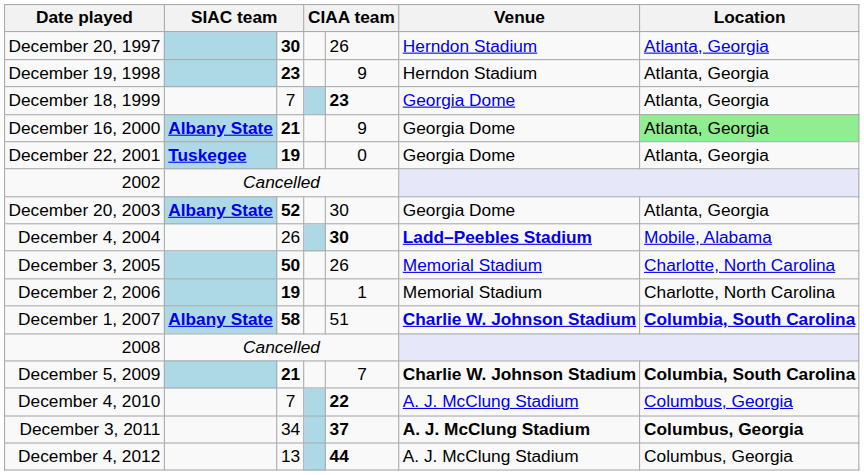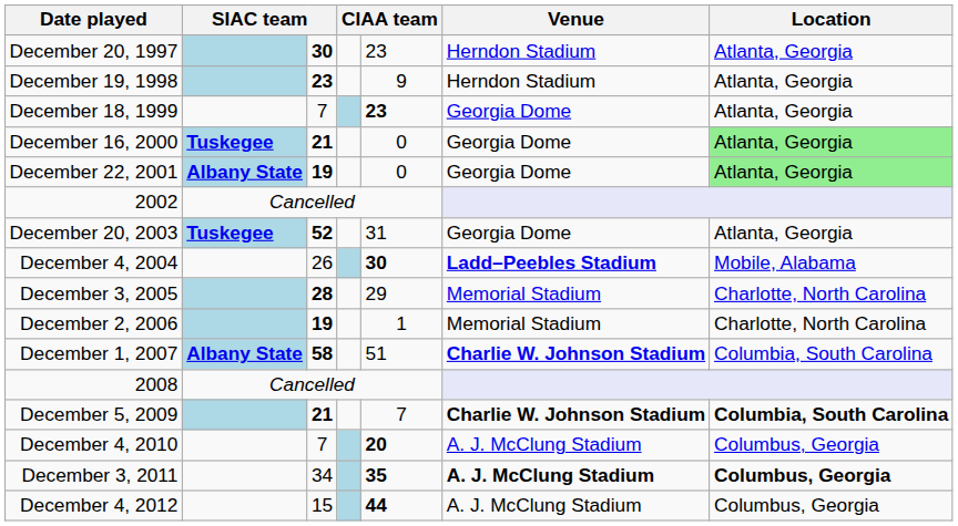 <table class="wikitable">
 <tr>
 <th>Date played</th>
 <th colspan="2">SIAC team</th>
 <th colspan="2">CIAA team</th>
 <th>Venue</th>
 <th>Location</th>
 </tr>
 <tr>
 <td>December 20, 1997</td>
 <td bgcolor=lightblue><strong></strong></td>
 <td><strong>30</strong></td>
 <td></td>
-<td>26</td>
+<td>23</td>
 <td><a href='#'>Herndon Stadium</a></td>
 <td><a href='#'>Atlanta, Georgia</a></td>
 </tr>
 <tr>
 <td>December 19, 1998</td>
 <td bgcolor=lightblue><strong></strong></td>
 <td><strong>23</strong></td>
 <td></td>
 <td align=center>9</td>
 <td>Herndon Stadium</td>
 <td>Atlanta, Georgia</td>
 </tr>
 <tr>
 <td>December 18, 1999</td>
 <td></td>
 <td align=center>7</td>
 <td bgcolor=lightblue><strong></strong></td>
 <td><strong>23</strong></td>
 <td><a href='#'>Georgia Dome</a></td>
 <td>Atlanta, Georgia</td>
 </tr>
 <tr>
 <td>December 16, 2000</td>
-<td bgcolor=lightblue><strong><a href='#'>Albany State</a></strong></td>
+<td bgcolor=lightblue><strong><a href='#'>Tuskegee</a></strong></td>
 <td><strong>21</strong></td>
 <td></td>
-<td align=center>9</td>
+<td align=center>0</td>
 <td>Georgia Dome</td>
 <td style="background: lightgreen;">Atlanta, Georgia</td>
 </tr>
 <tr>
 <td>December 22, 2001</td>
-<td bgcolor=lightblue><strong><a href='#'>Tuskegee</a></strong></td>
+<td bgcolor=lightblue><strong><a href='#'>Albany State</a></strong></td>
 <td><strong>19</strong></td>
 <td></td>
 <td align=center>0</td>
 <td>Georgia Dome</td>
-<td>Atlanta, Georgia</td>
+<td style="background: lightgreen;">Atlanta, Georgia</td>
 </tr>
 <tr>
 <td align=right>2002</td>
 <td colspan=4 style="text-align:center;"><em>Cancelled</em></td>
 <td colspan=4 style="background:#E6E8FA;"></td>
 </tr>
 <tr>
 <td>December 20, 2003</td>
-<td bgcolor=lightblue><strong><a href='#'>Albany State</a></strong></td>
+<td bgcolor=lightblue><strong><a href='#'>Tuskegee</a></strong></td>
 <td><strong>52</strong></td>
 <td></td>
-<td>30</td>
+<td>31</td>
 <td>Georgia Dome</td>
 <td>Atlanta, Georgia</td>
 </tr>
 <tr>
 <td align=right>December 4, 2004</td>
 <td></td>
 <td>26</td>
 <td bgcolor=lightblue><strong></strong></td>
 <td><strong>30</strong></td>
 <td><strong><a href='#'>Ladd–Peebles Stadium</a></strong></td>
 <td><a href='#'>Mobile, Alabama</a></td>
 </tr>
 <tr>
 <td align=right>December 3, 2005</td>
 <td bgcolor=lightblue><strong></strong></td>
-<td><strong>50</strong></td>
+<td><strong>28</strong></td>
 <td></td>
-<td>26</td>
+<td>29</td>
 <td><a href='#'>Memorial Stadium</a></td>
 <td><a href='#'>Charlotte, North Carolina</a></td>
 </tr>
 <tr>
 <td align=right>December 2, 2006</td>
 <td bgcolor=lightblue><strong></strong></td>
 <td><strong>19</strong></td>
 <td></td>
 <td align=center>1</td>
 <td>Memorial Stadium</td>
 <td>Charlotte, North Carolina</td>
 </tr>
 <tr>
 <td align=right>December 1, 2007</td>
 <td bgcolor=lightblue><strong><a href='#'>Albany State</a></strong></td>
 <td><strong>58</strong></td>
 <td></td>
 <td>51</td>
 <td><strong><a href='#'>Charlie W. Johnson Stadium</a></strong></td>
-<td><strong><a href='#'>Columbia, South Carolina</a></strong></td>
+<td><a href='#'>Columbia, South Carolina</a></td>
 </tr>
 <tr>
 <td align=right>2008</td>
 <td colspan=4 style="text-align:center;"><em>Cancelled</em></td>
 <td colspan=4 style="background:#E6E8FA;"></td>
 </tr>
 <tr>
 <td align=right>December 5, 2009</td>
 <td bgcolor=lightblue><strong></strong></td>
 <td><strong>21</strong></td>
 <td></td>
 <td align=center>7</td>
 <td><strong>Charlie W. Johnson Stadium</strong></td>
 <td><strong>Columbia, South Carolina</strong></td>
 </tr>
 <tr>
 <td align=right>December 4, 2010</td>
 <td></td>
 <td align=center>7</td>
 <td bgcolor=lightblue><strong></strong></td>
-<td><strong>22</strong></td>
+<td><strong>20</strong></td>
 <td><a href='#'>A. J. McClung Stadium</a></td>
 <td><a href='#'>Columbus, Georgia</a></td>
 </tr>
 <tr>
 <td align=right>December 3, 2011</td>
 <td></td>
 <td align=center>34</td>
 <td bgcolor=lightblue><strong></strong></td>
-<td><strong>37</strong></td>
+<td><strong>35</strong></td>
 <td><strong>A. J. McClung Stadium</strong></td>
 <td><strong>Columbus, Georgia</strong></td>
 </tr>
 <tr>
 <td align=right>December 4, 2012</td>
 <td></td>
-<td align=center>13</td>
+<td align=center>15</td>
 <td bgcolor=lightblue><strong></strong></td>
 <td><strong>44</strong></td>
 <td>A. J. McClung Stadium</td>
 <td>Columbus, Georgia</td>
 </tr>
 </table>
